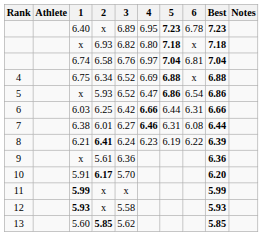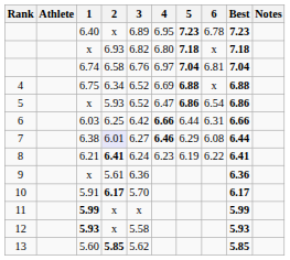 <table class="wikitable sortable" style="text-align:center">
 <tr>
 <th>Rank</th>
 <th>Athlete</th>
 <th>1</th>
 <th>2</th>
 <th>3</th>
 <th>4</th>
 <th>5</th>
 <th>6</th>
 <th>Best</th>
 <th>Notes</th>
 </tr>
 <tr>
 <td></td>
 <td style="text-align:left"></td>
 <td>6.40</td>
 <td>x</td>
 <td>6.89</td>
 <td>6.95</td>
 <td><strong>7.23</strong></td>
 <td>6.78</td>
 <td><strong>7.23</strong></td>
 <td></td>
 </tr>
 <tr>
 <td></td>
 <td style="text-align:left"></td>
 <td>x</td>
 <td>6.93</td>
 <td>6.82</td>
 <td>6.80</td>
 <td><strong>7.18</strong></td>
 <td>x</td>
 <td><strong>7.18</strong></td>
 <td></td>
 </tr>
 <tr>
 <td></td>
 <td style="text-align:left"></td>
 <td>6.74</td>
 <td>6.58</td>
 <td>6.76</td>
 <td>6.97</td>
 <td><strong>7.04</strong></td>
 <td>6.81</td>
 <td><strong>7.04</strong></td>
 <td></td>
 </tr>
 <tr>
 <td>4</td>
 <td style="text-align:left"></td>
 <td>6.75</td>
 <td>6.34</td>
 <td>6.52</td>
 <td>6.69</td>
 <td><strong>6.88</strong></td>
 <td>x</td>
 <td><strong>6.88</strong></td>
 <td></td>
 </tr>
 <tr>
 <td>5</td>
 <td style="text-align:left"></td>
 <td>x</td>
 <td>5.93</td>
 <td>6.52</td>
 <td>6.47</td>
 <td><strong>6.86</strong></td>
 <td>6.54</td>
 <td><strong>6.86</strong></td>
 <td></td>
 </tr>
 <tr>
 <td>6</td>
 <td style="text-align:left"></td>
 <td>6.03</td>
 <td>6.25</td>
 <td>6.42</td>
 <td><strong>6.66</strong></td>
 <td>6.44</td>
 <td>6.31</td>
 <td><strong>6.66</strong></td>
 <td></td>
 </tr>
 <tr>
 <td>7</td>
 <td style="text-align:left"></td>
 <td>6.38</td>
-<td>6.01</td>
+<td style="background: lavender;">6.01</td>
 <td>6.27</td>
 <td><strong>6.46</strong></td>
-<td>6.31</td>
+<td>6.29</td>
 <td>6.08</td>
 <td><strong>6.44</strong></td>
 <td></td>
 </tr>
 <tr>
 <td>8</td>
 <td style="text-align:left"></td>
 <td>6.21</td>
 <td><strong>6.41</strong></td>
 <td>6.24</td>
 <td>6.23</td>
 <td>6.19</td>
 <td>6.22</td>
-<td><strong>6.39</strong></td>
+<td><strong>6.41</strong></td>
 <td></td>
 </tr>
 <tr>
 <td>9</td>
 <td style="text-align:left"></td>
 <td>x</td>
 <td>5.61</td>
 <td>6.36</td>
 <td></td>
 <td></td>
 <td></td>
 <td><strong>6.36</strong></td>
 <td></td>
 </tr>
 <tr>
 <td>10</td>
 <td style="text-align:left"></td>
 <td>5.91</td>
 <td><strong>6.17</strong></td>
 <td>5.70</td>
 <td></td>
 <td></td>
 <td></td>
-<td><strong>6.20</strong></td>
+<td><strong>6.17</strong></td>
 <td></td>
 </tr>
 <tr>
 <td>11</td>
 <td style="text-align:left"></td>
 <td><strong>5.99</strong></td>
 <td>x</td>
 <td>x</td>
 <td></td>
 <td></td>
 <td></td>
 <td><strong>5.99</strong></td>
 <td></td>
 </tr>
 <tr>
 <td>12</td>
 <td style="text-align:left"></td>
 <td><strong>5.93</strong></td>
 <td>x</td>
 <td>5.58</td>
 <td></td>
 <td></td>
 <td></td>
 <td><strong>5.93</strong></td>
 <td></td>
 </tr>
 <tr>
 <td>13</td>
 <td style="text-align:left"></td>
 <td>5.60</td>
 <td><strong>5.85</strong></td>
 <td>5.62</td>
 <td></td>
 <td></td>
 <td></td>
 <td><strong>5.85</strong></td>
 <td></td>
 </tr>
 </table>
